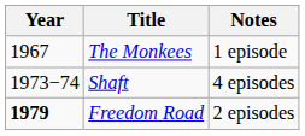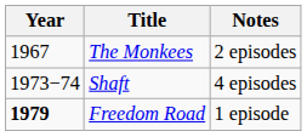 <table class="wikitable">
 <tr>
 <th>Year</th>
 <th>Title</th>
 <th>Notes</th>
 </tr>
 <tr>
 <td>1967</td>
 <td><em><a href='#'>The Monkees</a></em></td>
-<td>1 episode</td>
+<td>2 episodes</td>
 </tr>
 <tr>
 <td>1973−74</td>
 <td><em><a href='#'>Shaft</a></em></td>
 <td>4 episodes</td>
 </tr>
 <tr>
 <td><strong>1979</strong></td>
 <td><em><a href='#'>Freedom Road</a></em></td>
-<td>2 episodes</td>
+<td>1 episode</td>
 </tr>
 </table>
